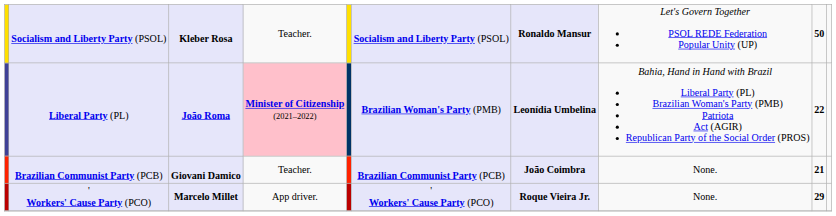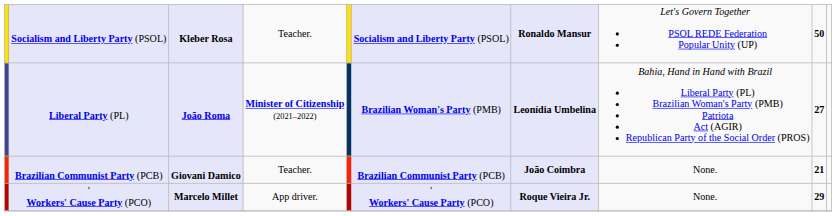 <table class="wikitable" style="text-align:center;">
 <tr>
 <td style="background-color:#FFE000;"></td>
 <td style="background:lavender;"><br><strong><a href='#'>Socialism and Liberty Party</a></strong> (PSOL)</td>
 <td style="background:lavender;"><br><strong>Kleber Rosa</strong></td>
 <td>Teacher.</td>
 <td style="background-color:#FFE000;"></td>
 <td style="background:lavender;"><br><strong><a href='#'>Socialism and Liberty Party</a></strong> (PSOL)</td>
 <td style="background:lavender;"><strong>Ronaldo Mansur</strong></td>
 <td><em>Let's Govern Together</em><br><ul><li><a href='#'>PSOL REDE Federation</a></li><li><a href='#'>Popular Unity</a> (UP)</li></ul></td>
 <td><strong>50</strong></td>
 <td></td>
 </tr>
 <tr>
 <td style="background-color:#3F4196;"></td>
 <td style="background:lavender;"><br><a href='#'><strong>Liberal Party</strong></a> (PL)</td>
 <td style="background:lavender;"><br><strong><a href='#'>João Roma</a></strong></td>
-<td style="background: pink;"><strong><a href='#'>Minister of Citizenship</a></strong><br><small>(2021–2022)</small></td>
+<td><strong><a href='#'>Minister of Citizenship</a></strong><br><small>(2021–2022)</small></td>
 <td style="background-color:#003366;"></td>
 <td style="background:lavender;"><strong><a href='#'>Brazilian Woman's Party</a></strong> (PMB)</td>
 <td style="background:lavender;"><strong>Leonídia Umbelina</strong></td>
 <td><em>Bahia, Hand in Hand with Brazil</em><br><ul><li><a href='#'>Liberal Party</a> (PL)</li><li><a href='#'>Brazilian Woman's Party</a> (PMB)</li><li><a href='#'>Patriota</a></li><li><a href='#'>Act</a> (AGIR)</li><li><a href='#'>Republican Party of the Social Order</a> (PROS)</li></ul></td>
-<td><strong>22</strong></td>
+<td><strong>27</strong></td>
 <td></td>
 </tr>
 <tr>
 <td style="background-color:#FF2200;"></td>
 <td style="background:lavender;"><br><strong><a href='#'>Brazilian Communist Party</a></strong> (PCB)</td>
 <td style="background:lavender;"><br><strong>Giovani Damico</strong></td>
 <td>Teacher.</td>
 <td style="background-color:#FF2200;"></td>
 <td style="background:lavender;"><br><strong><a href='#'>Brazilian Communist Party</a></strong> (PCB)</td>
 <td style="background:lavender;"><strong>João Coimbra</strong></td>
 <td>None.</td>
 <td><strong>21</strong></td>
 <td></td>
 </tr>
 <tr>
 <td style="background-color:#BB0000;"></td>
 <td style="background:lavender;">'<br><strong><a href='#'>Workers' Cause Party</a></strong> (PCO)</td>
 <td style="background:lavender;"><strong>Marcelo Millet</strong></td>
 <td>App driver.</td>
 <td style="background-color:#BB0000;"></td>
 <td style="background:lavender;">'<br><strong><a href='#'>Workers' Cause Party</a></strong> (PCO)</td>
 <td style="background:lavender;"><strong>Roque Vieira Jr.</strong></td>
 <td>None.</td>
 <td><strong>29</strong></td>
 <td></td>
 </tr>
 <tr>
 </tr>
 </table>
